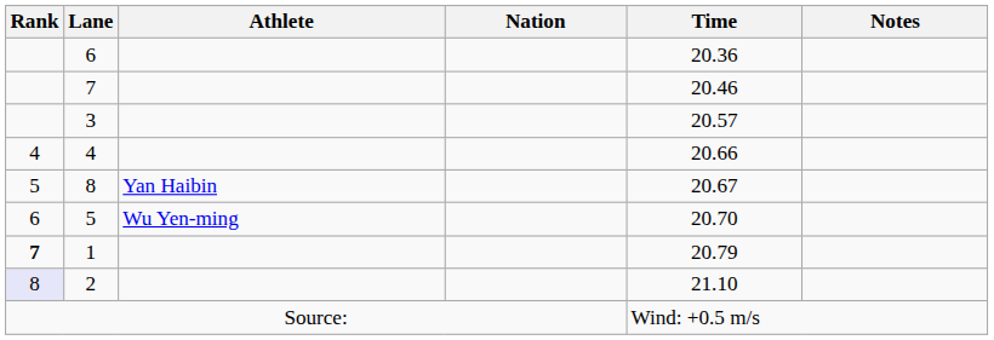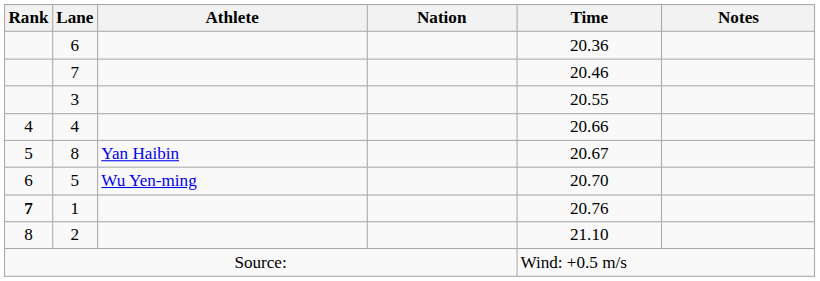 <table class="wikitable sortable" style="text-align:center;width: 60%;">
 <tr>
 <th scope="col" style="width: 10px;">Rank</th>
 <th scope="col" style="width: 10px;">Lane</th>
 <th scope="col">Athlete</th>
 <th scope="col">Nation</th>
 <th scope="col">Time</th>
 <th scope="col">Notes</th>
 </tr>
 <tr>
 <td></td>
 <td>6</td>
 <td align=left></td>
 <td align=left></td>
 <td>20.36</td>
 <td></td>
 </tr>
 <tr>
 <td></td>
 <td>7</td>
 <td align=left></td>
 <td align=left></td>
 <td>20.46</td>
 <td></td>
 </tr>
 <tr>
 <td></td>
 <td>3</td>
 <td align=left></td>
 <td align=left></td>
-<td>20.57</td>
+<td>20.55</td>
 <td></td>
 </tr>
 <tr>
 <td>4</td>
 <td>4</td>
 <td align=left></td>
 <td align=left></td>
 <td>20.66</td>
 <td></td>
 </tr>
 <tr>
 <td>5</td>
 <td>8</td>
 <td align=left><a href='#'>Yan Haibin</a></td>
 <td align=left></td>
 <td>20.67</td>
 <td></td>
 </tr>
 <tr>
 <td>6</td>
 <td>5</td>
 <td align=left><a href='#'>Wu Yen-ming</a></td>
 <td align=left></td>
 <td>20.70</td>
 <td></td>
 </tr>
 <tr>
 <td><strong>7</strong></td>
 <td>1</td>
 <td align=left></td>
 <td align=left></td>
-<td>20.79</td>
+<td>20.76</td>
 <td></td>
 </tr>
 <tr>
-<td style="background: lavender;">8</td>
+<td>8</td>
 <td>2</td>
 <td align=left></td>
 <td align=left></td>
 <td>21.10</td>
 <td></td>
 </tr>
 <tr class="sortbottom">
 <td colspan="4">Source:</td>
 <td colspan="2" style="text-align:left;">Wind: +0.5 m/s</td>
 </tr>
 </table>
